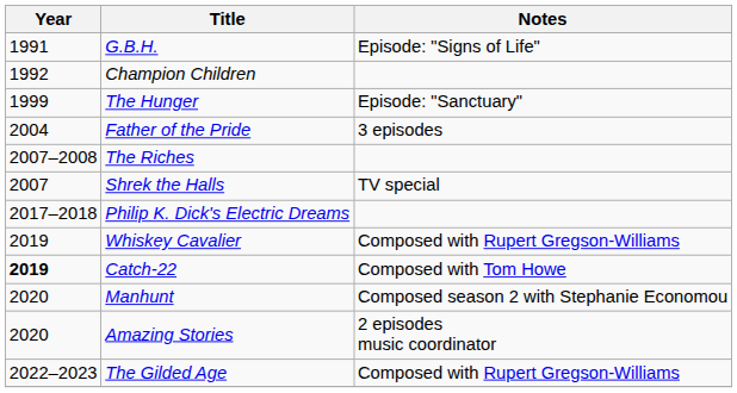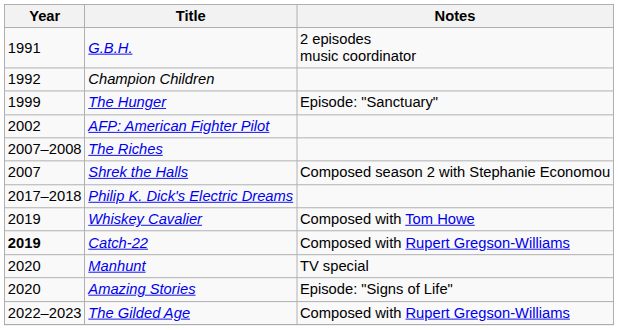 <table class="wikitable">
 <tr>
 <th>Year</th>
 <th>Title</th>
 <th>Notes</th>
 </tr>
 <tr>
 <td>1991</td>
 <td><em><a href='#'>G.B.H.</a></em></td>
-<td>Episode: "Signs of Life"</td>
+<td>2 episodes<br>music coordinator</td>
 </tr>
 <tr>
 <td>1992</td>
 <td><em>Champion Children</em></td>
 <td></td>
 </tr>
 <tr>
 <td>1999</td>
 <td><em><a href='#'>The Hunger</a></em></td>
 <td>Episode: "Sanctuary"</td>
 </tr>
 <tr>
-<td>2004</td>
-<td><em><a href='#'>Father of the Pride</a></em></td>
-<td>3 episodes</td>
+<td>2002</td>
+<td><em><a href='#'>AFP: American Fighter Pilot</a></em></td>
+<td></td>
 </tr>
 <tr>
 <td>2007–2008</td>
 <td><em><a href='#'>The Riches</a></em></td>
 <td></td>
 </tr>
 <tr>
 <td>2007</td>
 <td><em><a href='#'>Shrek the Halls</a></em></td>
-<td>TV special</td>
+<td>Composed season 2 with Stephanie Economou</td>
 </tr>
 <tr>
 <td>2017–2018</td>
 <td><em><a href='#'>Philip K. Dick's Electric Dreams</a></em></td>
 <td></td>
 </tr>
 <tr>
 <td>2019</td>
 <td><em><a href='#'>Whiskey Cavalier</a></em></td>
-<td>Composed with <a href='#'>Rupert Gregson-Williams</a></td>
+<td>Composed with <a href='#'>Tom Howe</a></td>
 </tr>
 <tr>
 <td><strong>2019</strong></td>
 <td><em><a href='#'>Catch-22</a></em></td>
-<td>Composed with <a href='#'>Tom Howe</a></td>
+<td>Composed with <a href='#'>Rupert Gregson-Williams</a></td>
 </tr>
 <tr>
 <td>2020</td>
 <td><em><a href='#'>Manhunt</a></em></td>
-<td>Composed season 2 with Stephanie Economou</td>
+<td>TV special</td>
 </tr>
 <tr>
 <td>2020</td>
 <td><em><a href='#'>Amazing Stories</a></em></td>
-<td>2 episodes<br>music coordinator</td>
+<td>Episode: "Signs of Life"</td>
 </tr>
 <tr>
 <td>2022–2023</td>
 <td><em><a href='#'>The Gilded Age</a></em></td>
 <td>Composed with <a href='#'>Rupert Gregson-Williams</a><br></td>
 </tr>
 <tr>
 </tr>
 </table>
